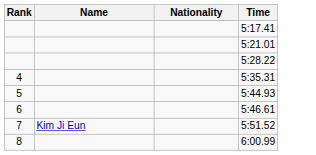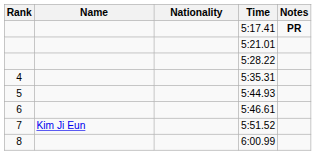 <table class="wikitable sortable" style="text-align:center">
 <tr>
 <th>Rank</th>
 <th style="width:180px">Name</th>
 <th style="width:125px">Nationality</th>
 <th>Time</th>
+<th>Notes</th>
 </tr>
 <tr>
 <td></td>
 <td style="text-align:left;"></td>
 <td style="text-align:left;"></td>
 <td>5:17.41</td>
+<td><strong>PR</strong></td>
 </tr>
 <tr>
 <td></td>
 <td style="text-align:left;"></td>
 <td style="text-align:left;"></td>
 <td>5:21.01</td>
+<td></td>
 </tr>
 <tr>
 <td></td>
 <td style="text-align:left;"></td>
 <td style="text-align:left;"></td>
 <td>5:28.22</td>
+<td></td>
 </tr>
 <tr>
 <td>4</td>
 <td style="text-align:left;"></td>
 <td style="text-align:left;"></td>
 <td>5:35.31</td>
+<td></td>
 </tr>
 <tr>
 <td>5</td>
 <td style="text-align:left;"></td>
 <td style="text-align:left;"></td>
 <td>5:44.93</td>
+<td></td>
 </tr>
 <tr>
 <td>6</td>
 <td style="text-align:left;"></td>
 <td style="text-align:left;"></td>
 <td>5:46.61</td>
+<td></td>
 </tr>
 <tr>
 <td>7</td>
 <td style="text-align:left;"><a href='#'>Kim Ji Eun</a></td>
 <td style="text-align:left;"></td>
 <td>5:51.52</td>
+<td></td>
 </tr>
 <tr>
 <td>8</td>
 <td style="text-align:left;"></td>
 <td style="text-align:left;"></td>
 <td>6:00.99</td>
+<td></td>
 </tr>
 </table>
